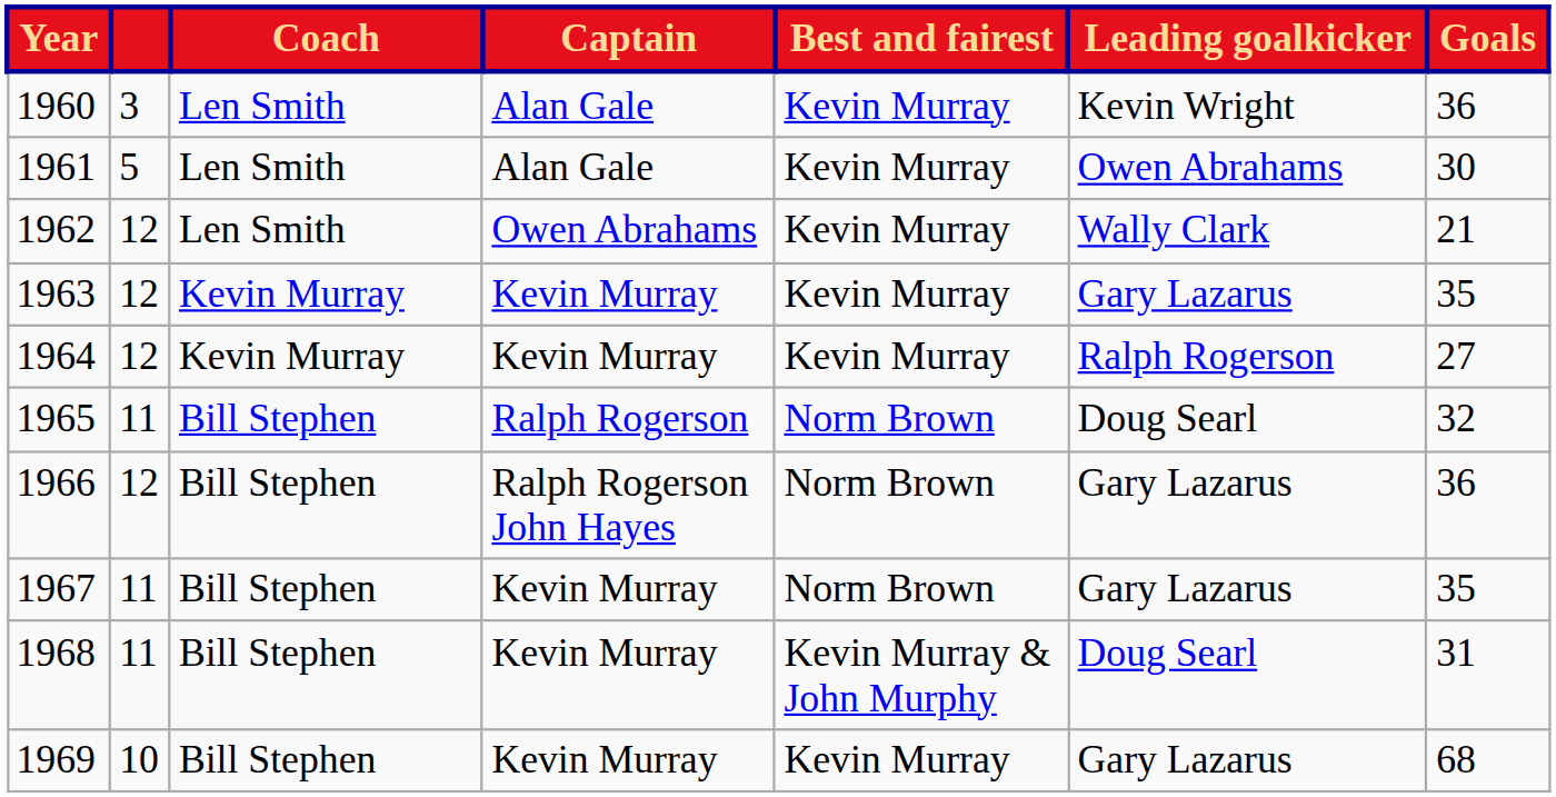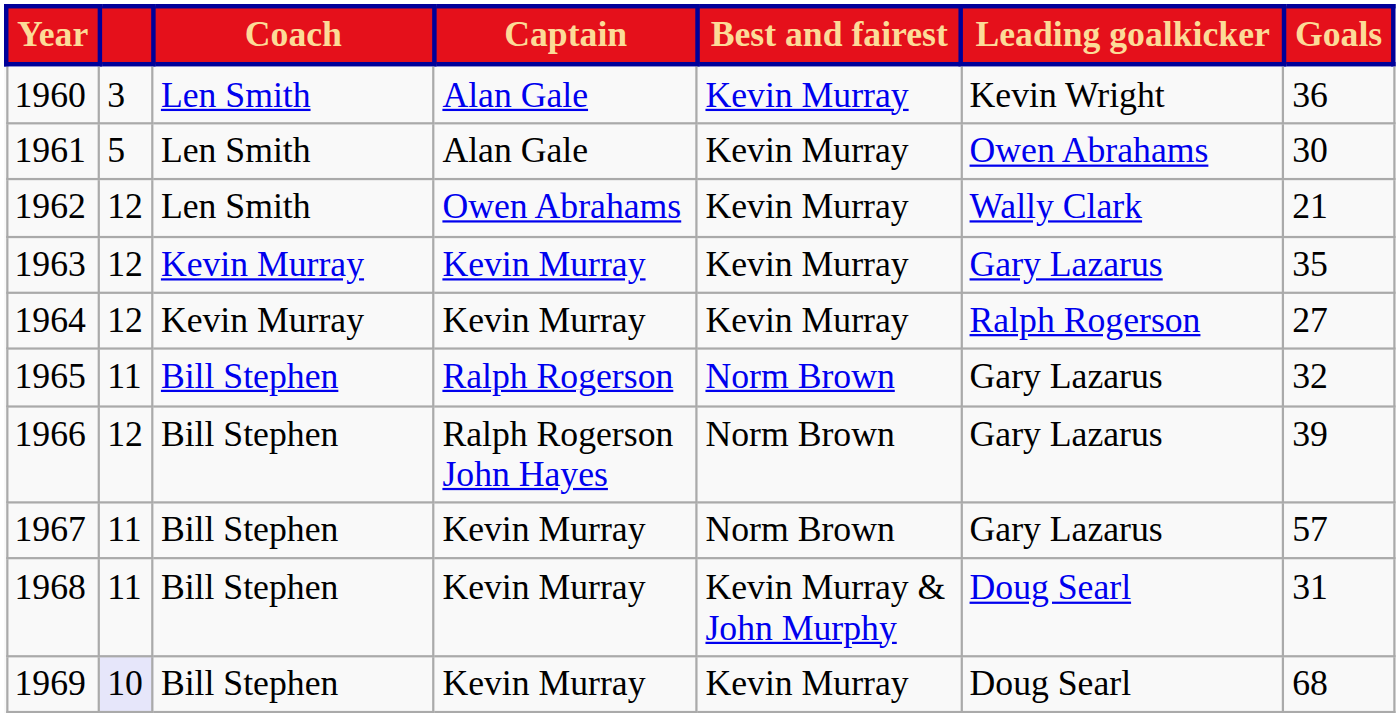 <table class="wikitable"; style="width:100%;">
 <tr valign="top">
 <th style="background:#E5101B; color:#FCDB98; border:solid #000099 2px">Year</th>
 <th style="background:#E5101B; color:#FCDB98; border:solid #000099 2px"></th>
 <th style="background:#E5101B; color:#FCDB98; border:solid #000099 2px">Coach</th>
 <th style="background:#E5101B; color:#FCDB98; border:solid #000099 2px">Captain</th>
 <th style="background:#E5101B; color:#FCDB98; border:solid #000099 2px">Best and fairest</th>
 <th style="background:#E5101B; color:#FCDB98; border:solid #000099 2px">Leading goalkicker</th>
 <th style="background:#E5101B; color:#FCDB98; border:solid #000099 2px">Goals</th>
 </tr>
 <tr valign="top">
 <td>1960</td>
 <td>3</td>
 <td><a href='#'>Len Smith</a>            </td>
 <td><a href='#'>Alan Gale</a></td>
 <td><a href='#'>Kevin Murray</a></td>
 <td>Kevin Wright</td>
 <td>36</td>
 </tr>
 <tr valign="top">
 <td>1961</td>
 <td>5</td>
 <td>Len Smith</td>
 <td>Alan Gale</td>
 <td>Kevin Murray</td>
 <td><a href='#'>Owen Abrahams</a></td>
 <td>30</td>
 </tr>
 <tr valign="top">
 <td>1962</td>
 <td>12</td>
 <td>Len Smith</td>
 <td><a href='#'>Owen Abrahams</a></td>
 <td>Kevin Murray</td>
 <td><a href='#'>Wally Clark</a></td>
 <td>21</td>
 </tr>
 <tr valign="top">
 <td>1963</td>
 <td>12</td>
 <td><a href='#'>Kevin Murray</a></td>
 <td><a href='#'>Kevin Murray</a></td>
 <td>Kevin Murray</td>
 <td><a href='#'>Gary Lazarus</a></td>
 <td>35</td>
 </tr>
 <tr valign="top">
 <td>1964</td>
 <td>12</td>
 <td>Kevin Murray</td>
 <td>Kevin Murray</td>
 <td>Kevin Murray</td>
 <td><a href='#'>Ralph Rogerson</a></td>
 <td>27</td>
 </tr>
 <tr valign="top">
 <td>1965</td>
 <td>11</td>
 <td><a href='#'>Bill Stephen</a></td>
 <td><a href='#'>Ralph Rogerson</a></td>
 <td><a href='#'>Norm Brown</a></td>
-<td>Doug Searl</td>
+<td>Gary Lazarus</td>
 <td>32</td>
 </tr>
 <tr valign="top">
 <td>1966</td>
 <td>12</td>
 <td>Bill Stephen</td>
 <td>Ralph Rogerson<br>  <a href='#'>John Hayes</a></td>
 <td>Norm Brown</td>
 <td>Gary Lazarus</td>
-<td>36</td>
+<td>39</td>
 </tr>
 <tr valign="top">
 <td>1967</td>
 <td>11</td>
 <td>Bill Stephen</td>
 <td>Kevin Murray</td>
 <td>Norm Brown</td>
 <td>Gary Lazarus</td>
-<td>35</td>
+<td>57</td>
 </tr>
 <tr valign="top">
 <td>1968</td>
 <td>11</td>
 <td>Bill Stephen</td>
 <td>Kevin Murray</td>
 <td>Kevin Murray &<br><a href='#'>John Murphy</a></td>
 <td><a href='#'>Doug Searl</a></td>
 <td>31</td>
 </tr>
 <tr valign="top">
 <td>1969</td>
-<td>10</td>
+<td style="background: lavender;">10</td>
 <td>Bill Stephen</td>
 <td>Kevin Murray</td>
 <td>Kevin Murray</td>
-<td>Gary Lazarus</td>
+<td>Doug Searl</td>
 <td>68</td>
 </tr>
 </table>
